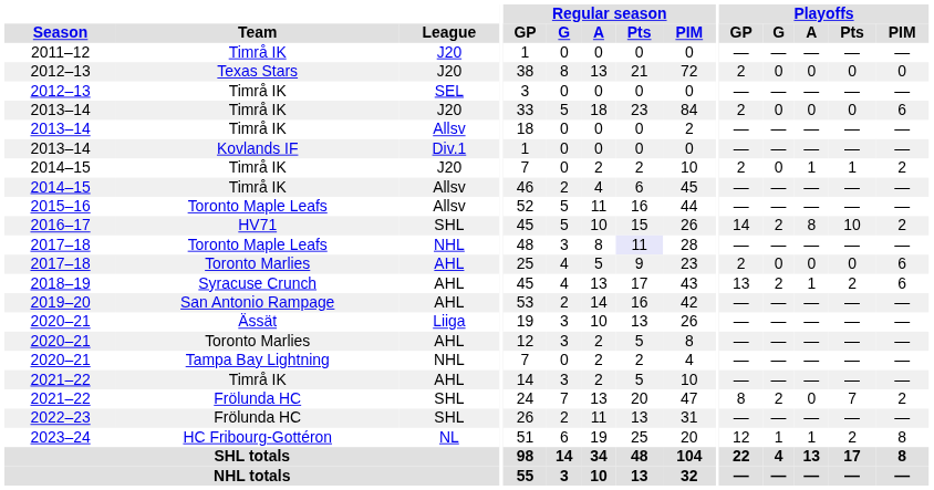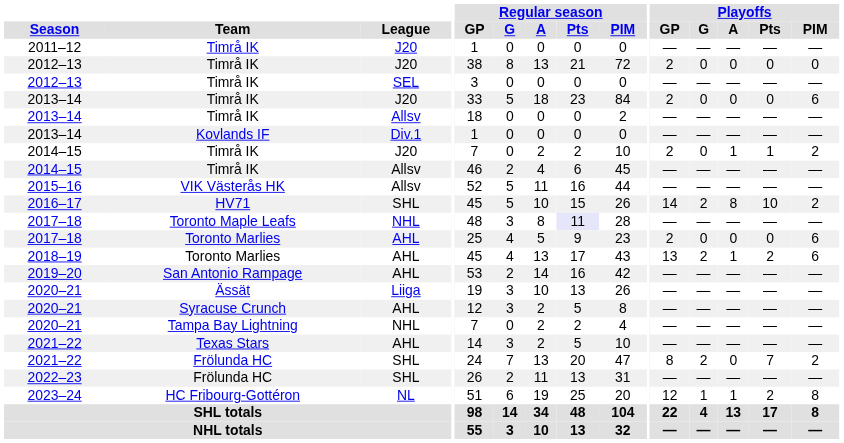 <table border="0" cellpadding="1" cellspacing="0" style="text-align:center; width:60em">
 <tr bgcolor="#e0e0e0">
 <th colspan="3" bgcolor="#ffffff"></th>
 <th rowspan="99" bgcolor="#ffffff"></th>
 <th colspan="5"><a href='#'>Regular season</a></th>
 <th rowspan="99" bgcolor="#ffffff"></th>
 <th colspan="5"><a href='#'>Playoffs</a></th>
 </tr>
 <tr bgcolor="#e0e0e0">
 <th><a href='#'>Season</a></th>
 <th>Team</th>
 <th>League</th>
 <th>GP</th>
 <th><a href='#'>G</a></th>
 <th><a href='#'>A</a></th>
 <th><a href='#'>Pts</a></th>
 <th><a href='#'>PIM</a></th>
 <th>GP</th>
 <th>G</th>
 <th>A</th>
 <th>Pts</th>
 <th>PIM</th>
 </tr>
 <tr>
 <td>2011–12</td>
 <td><a href='#'>Timrå IK</a></td>
 <td><a href='#'>J20</a></td>
 <td>1</td>
 <td>0</td>
 <td>0</td>
 <td>0</td>
 <td>0</td>
 <td>—</td>
 <td>—</td>
 <td>—</td>
 <td>—</td>
 <td>—</td>
 </tr>
 <tr bgcolor="#f0f0f0">
 <td>2012–13</td>
-<td><a href='#'>Texas Stars</a></td>
+<td>Timrå IK</td>
 <td>J20</td>
 <td>38</td>
 <td>8</td>
 <td>13</td>
 <td>21</td>
 <td>72</td>
 <td>2</td>
 <td>0</td>
 <td>0</td>
 <td>0</td>
 <td>0</td>
 </tr>
 <tr>
 <td><a href='#'>2012–13</a></td>
 <td>Timrå IK</td>
 <td><a href='#'>SEL</a></td>
 <td>3</td>
 <td>0</td>
 <td>0</td>
 <td>0</td>
 <td>0</td>
 <td>—</td>
 <td>—</td>
 <td>—</td>
 <td>—</td>
 <td>—</td>
 </tr>
 <tr bgcolor="#f0f0f0">
 <td>2013–14</td>
 <td>Timrå IK</td>
 <td>J20</td>
 <td>33</td>
 <td>5</td>
 <td>18</td>
 <td>23</td>
 <td>84</td>
 <td>2</td>
 <td>0</td>
 <td>0</td>
 <td>0</td>
 <td>6</td>
 </tr>
 <tr>
 <td><a href='#'>2013–14</a></td>
 <td>Timrå IK</td>
 <td><a href='#'>Allsv</a></td>
 <td>18</td>
 <td>0</td>
 <td>0</td>
 <td>0</td>
 <td>2</td>
 <td>—</td>
 <td>—</td>
 <td>—</td>
 <td>—</td>
 <td>—</td>
 </tr>
 <tr bgcolor="#f0f0f0">
 <td>2013–14</td>
 <td><a href='#'>Kovlands IF</a></td>
 <td><a href='#'>Div.1</a></td>
 <td>1</td>
 <td>0</td>
 <td>0</td>
 <td>0</td>
 <td>0</td>
 <td>—</td>
 <td>—</td>
 <td>—</td>
 <td>—</td>
 <td>—</td>
 </tr>
 <tr>
 <td>2014–15</td>
 <td>Timrå IK</td>
 <td>J20</td>
 <td>7</td>
 <td>0</td>
 <td>2</td>
 <td>2</td>
 <td>10</td>
 <td>2</td>
 <td>0</td>
 <td>1</td>
 <td>1</td>
 <td>2</td>
 </tr>
 <tr bgcolor="#f0f0f0">
 <td><a href='#'>2014–15</a></td>
 <td>Timrå IK</td>
 <td>Allsv</td>
 <td>46</td>
 <td>2</td>
 <td>4</td>
 <td>6</td>
 <td>45</td>
 <td>—</td>
 <td>—</td>
 <td>—</td>
 <td>—</td>
 <td>—</td>
 </tr>
 <tr>
 <td><a href='#'>2015–16</a></td>
-<td><a href='#'>Toronto Maple Leafs</a></td>
+<td><a href='#'>VIK Västerås HK</a></td>
 <td>Allsv</td>
 <td>52</td>
 <td>5</td>
 <td>11</td>
 <td>16</td>
 <td>44</td>
 <td>—</td>
 <td>—</td>
 <td>—</td>
 <td>—</td>
 <td>—</td>
 </tr>
 <tr bgcolor="#f0f0f0">
 <td><a href='#'>2016–17</a></td>
 <td><a href='#'>HV71</a></td>
 <td>SHL</td>
 <td>45</td>
 <td>5</td>
 <td>10</td>
 <td>15</td>
 <td>26</td>
 <td>14</td>
 <td>2</td>
 <td>8</td>
 <td>10</td>
 <td>2</td>
 </tr>
 <tr>
 <td><a href='#'>2017–18</a></td>
 <td><a href='#'>Toronto Maple Leafs</a></td>
 <td><a href='#'>NHL</a></td>
 <td>48</td>
 <td>3</td>
 <td>8</td>
 <td style="background: lavender;">11</td>
 <td>28</td>
 <td>—</td>
 <td>—</td>
 <td>—</td>
 <td>—</td>
 <td>—</td>
 </tr>
 <tr bgcolor="#f0f0f0">
 <td><a href='#'>2017–18</a></td>
 <td><a href='#'>Toronto Marlies</a></td>
 <td><a href='#'>AHL</a></td>
 <td>25</td>
 <td>4</td>
 <td>5</td>
 <td>9</td>
 <td>23</td>
 <td>2</td>
 <td>0</td>
 <td>0</td>
 <td>0</td>
 <td>6</td>
 </tr>
 <tr>
 <td><a href='#'>2018–19</a></td>
-<td><a href='#'>Syracuse Crunch</a></td>
+<td>Toronto Marlies</td>
 <td>AHL</td>
 <td>45</td>
 <td>4</td>
 <td>13</td>
 <td>17</td>
 <td>43</td>
 <td>13</td>
 <td>2</td>
 <td>1</td>
 <td>2</td>
 <td>6</td>
 </tr>
 <tr bgcolor="#f0f0f0">
 <td><a href='#'>2019–20</a></td>
 <td><a href='#'>San Antonio Rampage</a></td>
 <td>AHL</td>
 <td>53</td>
 <td>2</td>
 <td>14</td>
 <td>16</td>
 <td>42</td>
 <td>—</td>
 <td>—</td>
 <td>—</td>
 <td>—</td>
 <td>—</td>
 </tr>
 <tr>
 <td><a href='#'>2020–21</a></td>
 <td><a href='#'>Ässät</a></td>
 <td><a href='#'>Liiga</a></td>
 <td>19</td>
 <td>3</td>
 <td>10</td>
 <td>13</td>
 <td>26</td>
 <td>—</td>
 <td>—</td>
 <td>—</td>
 <td>—</td>
 <td>—</td>
 </tr>
 <tr bgcolor="#f0f0f0">
 <td><a href='#'>2020–21</a></td>
-<td>Toronto Marlies</td>
+<td><a href='#'>Syracuse Crunch</a></td>
 <td>AHL</td>
 <td>12</td>
 <td>3</td>
 <td>2</td>
 <td>5</td>
 <td>8</td>
 <td>—</td>
 <td>—</td>
 <td>—</td>
 <td>—</td>
 <td>—</td>
 </tr>
 <tr>
 <td><a href='#'>2020–21</a></td>
 <td><a href='#'>Tampa Bay Lightning</a></td>
 <td>NHL</td>
 <td>7</td>
 <td>0</td>
 <td>2</td>
 <td>2</td>
 <td>4</td>
 <td>—</td>
 <td>—</td>
 <td>—</td>
 <td>—</td>
 <td>—</td>
 </tr>
 <tr bgcolor="#f0f0f0">
 <td><a href='#'>2021–22</a></td>
-<td>Timrå IK</td>
+<td><a href='#'>Texas Stars</a></td>
 <td>AHL</td>
 <td>14</td>
 <td>3</td>
 <td>2</td>
 <td>5</td>
 <td>10</td>
 <td>—</td>
 <td>—</td>
 <td>—</td>
 <td>—</td>
 <td>—</td>
 </tr>
 <tr>
 <td><a href='#'>2021–22</a></td>
 <td><a href='#'>Frölunda HC</a></td>
 <td>SHL</td>
 <td>24</td>
 <td>7</td>
 <td>13</td>
 <td>20</td>
 <td>47</td>
 <td>8</td>
 <td>2</td>
 <td>0</td>
 <td>7</td>
 <td>2</td>
 </tr>
 <tr bgcolor="#f0f0f0">
 <td><a href='#'>2022–23</a></td>
 <td>Frölunda HC</td>
 <td>SHL</td>
 <td>26</td>
 <td>2</td>
 <td>11</td>
 <td>13</td>
 <td>31</td>
 <td>—</td>
 <td>—</td>
 <td>—</td>
 <td>—</td>
 <td>—</td>
 </tr>
 <tr>
 <td><a href='#'>2023–24</a></td>
 <td><a href='#'>HC Fribourg-Gottéron</a></td>
 <td><a href='#'>NL</a></td>
 <td>51</td>
 <td>6</td>
 <td>19</td>
 <td>25</td>
 <td>20</td>
 <td>12</td>
 <td>1</td>
 <td>1</td>
 <td>2</td>
 <td>8</td>
 </tr>
 <tr bgcolor="#e0e0e0">
 <th colspan="3">SHL totals</th>
 <th>98</th>
 <th>14</th>
 <th>34</th>
 <th>48</th>
 <th>104</th>
 <th>22</th>
 <th>4</th>
 <th>13</th>
 <th>17</th>
 <th>8</th>
 </tr>
 <tr bgcolor="#e0e0e0">
 <th colspan="3">NHL totals</th>
 <th>55</th>
 <th>3</th>
 <th>10</th>
 <th>13</th>
 <th>32</th>
 <th>—</th>
 <th>—</th>
 <th>—</th>
 <th>—</th>
 <th>—</th>
 </tr>
 </table>
